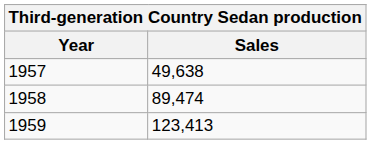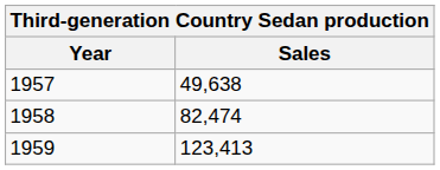 <table class="wikitable">
 <tr>
 <th colspan="2">Third-generation Country Sedan production</th>
 </tr>
 <tr>
 <th>Year</th>
 <th>Sales</th>
 </tr>
 <tr>
 <td>1957</td>
 <td>49,638</td>
 </tr>
 <tr>
 <td>1958</td>
-<td>89,474</td>
+<td>82,474</td>
 </tr>
 <tr>
 <td>1959</td>
 <td>123,413</td>
 </tr>
 </table>
